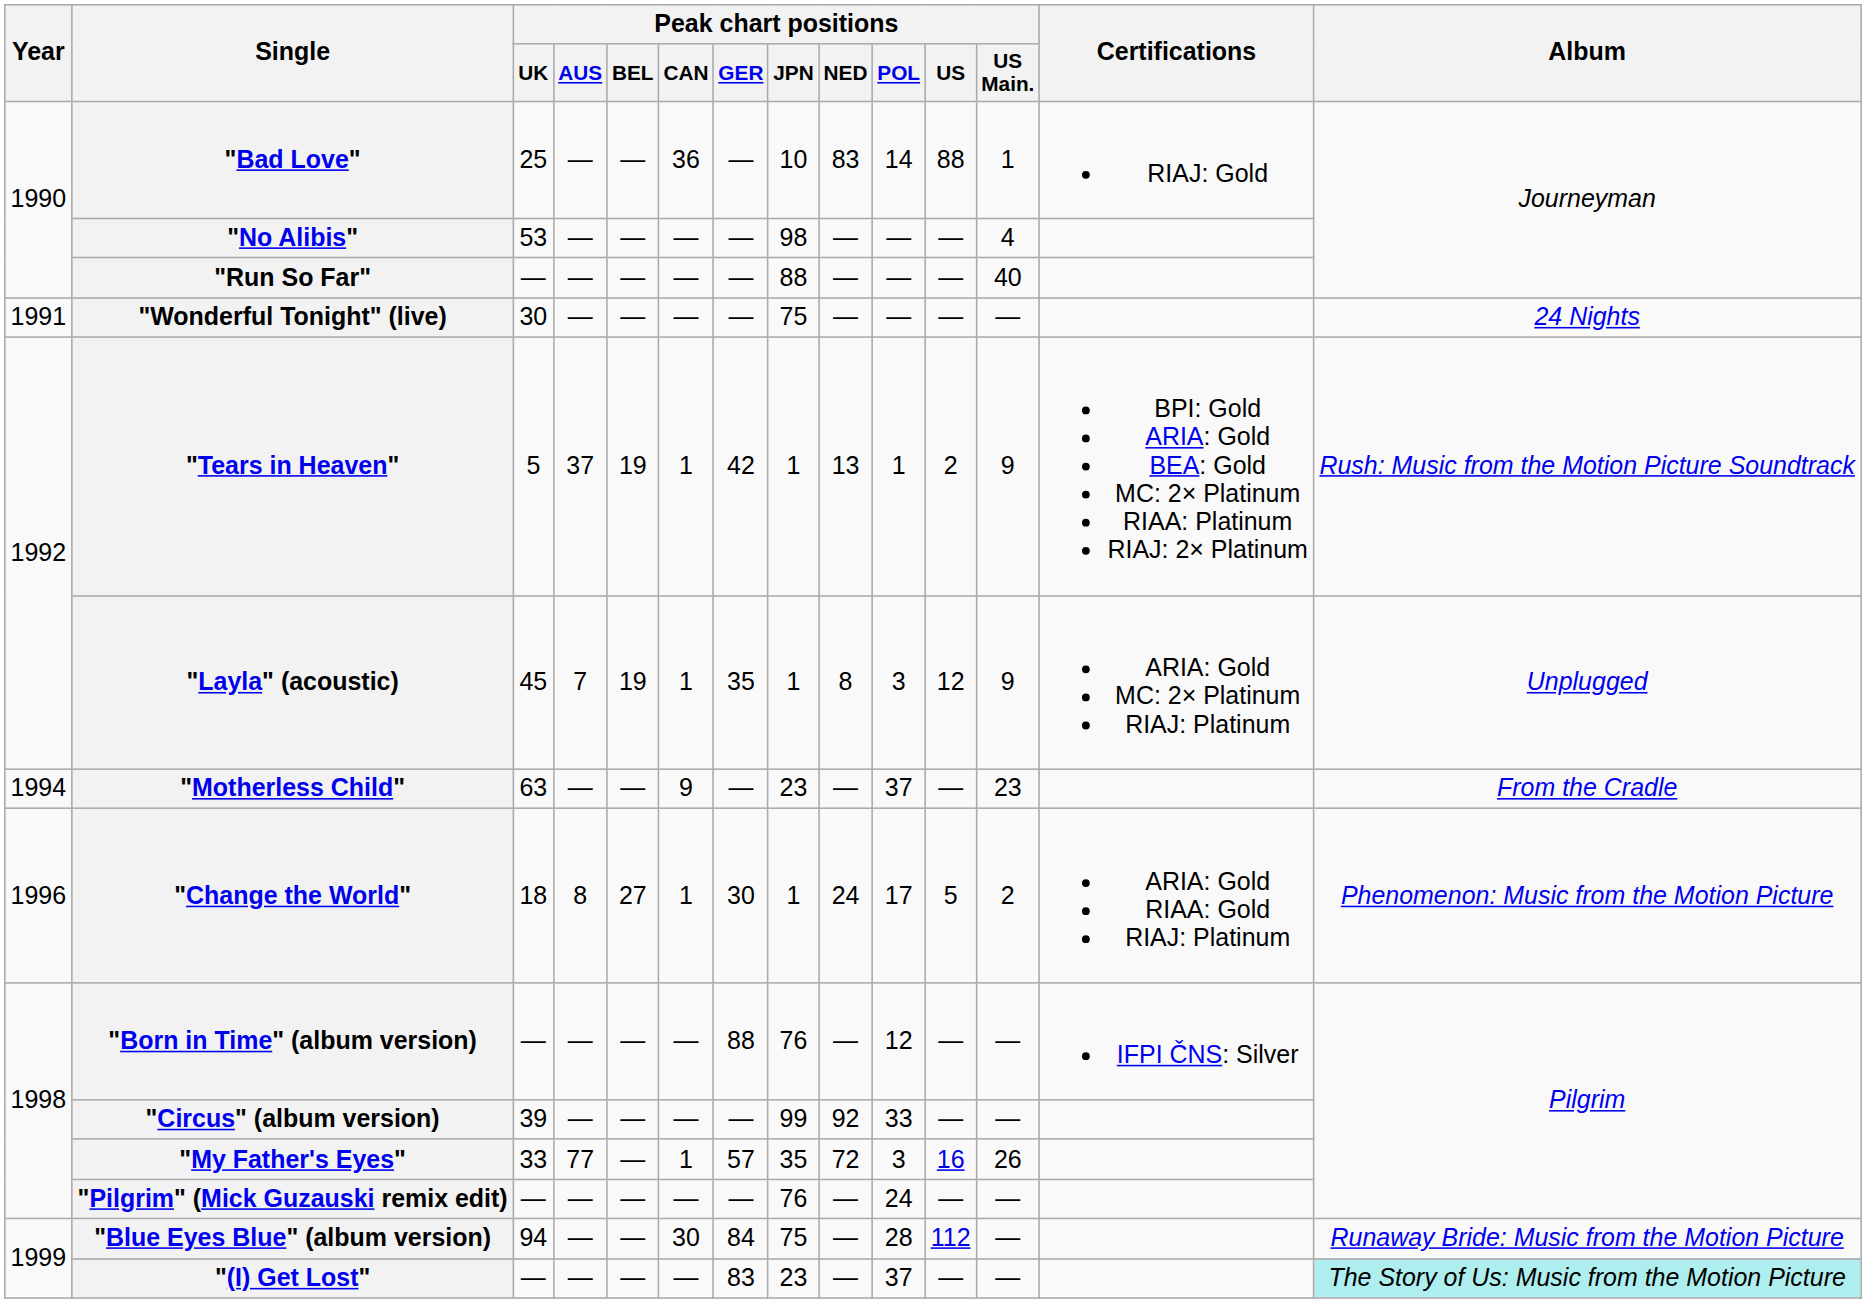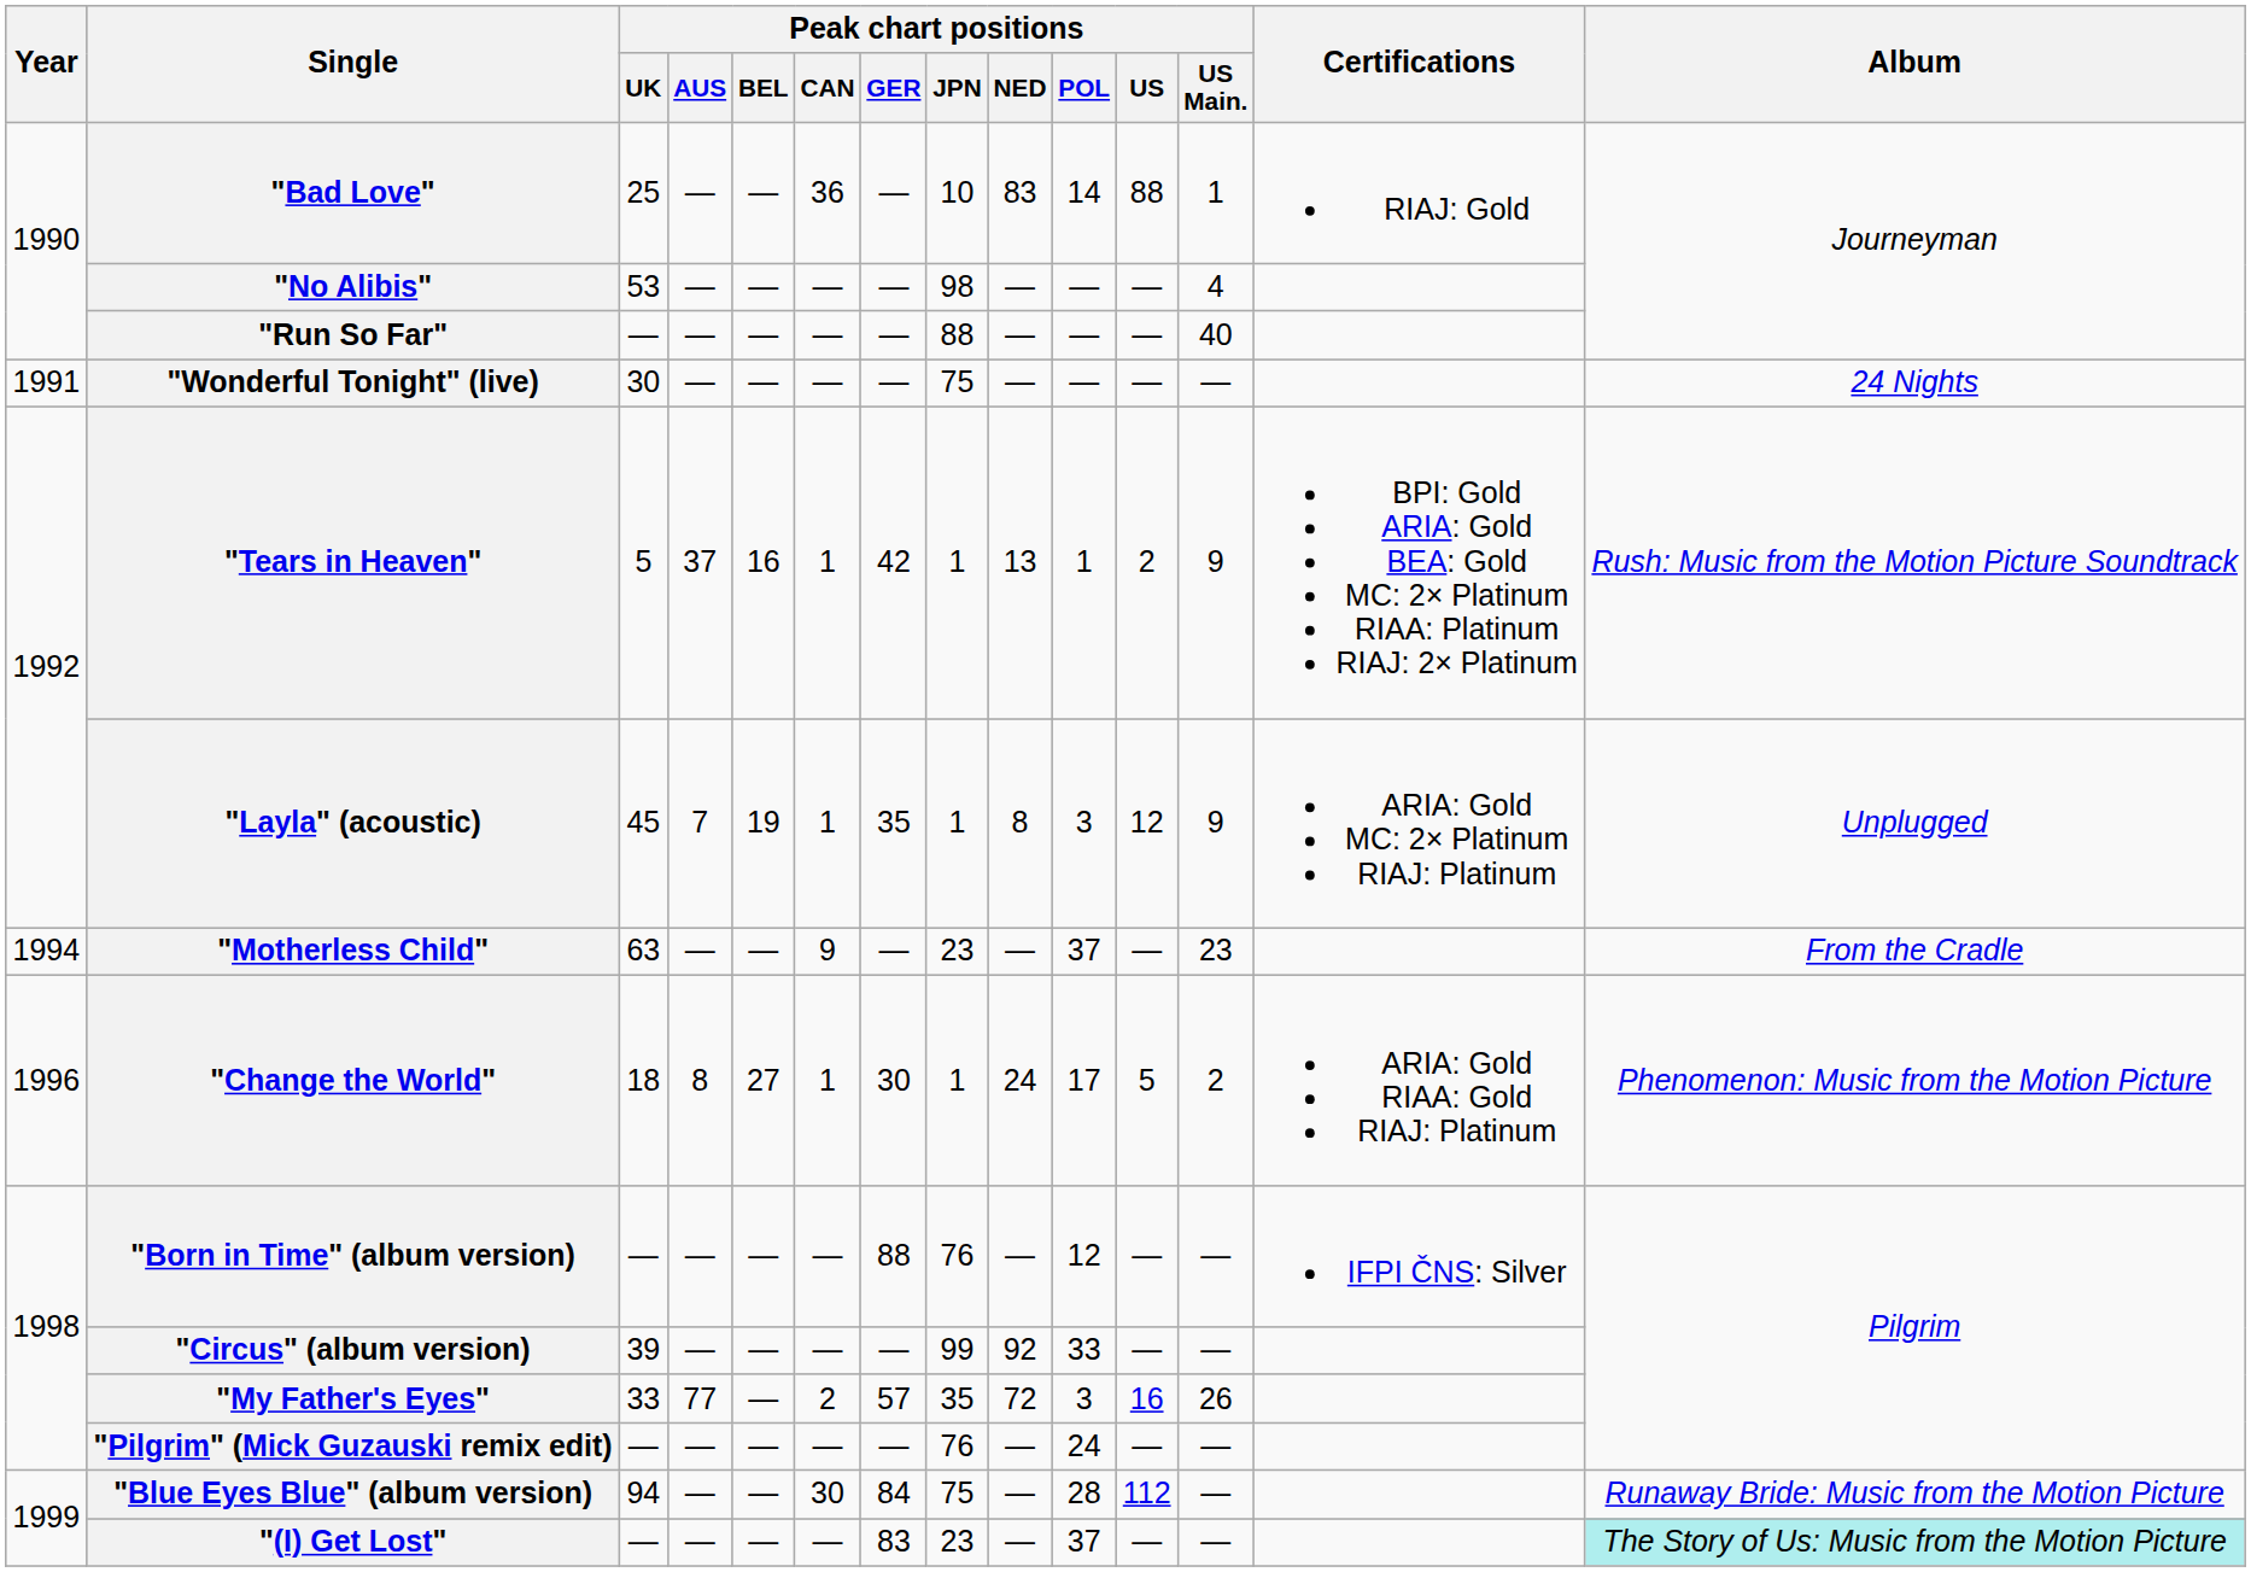 <table class="wikitable plainrowheaders" style="text-align:center;">
 <tr>
 <th rowspan="2">Year</th>
 <th rowspan="2">Single</th>
 <th colspan="10">Peak chart positions</th>
 <th rowspan="2">Certifications<br></th>
 <th rowspan="2">Album</th>
 </tr>
 <tr style="font-size:smaller;">
 <th>UK<br></th>
 <th><a href='#'>AUS</a><br></th>
 <th>BEL<br></th>
 <th>CAN<br></th>
 <th><a href='#'>GER</a><br></th>
 <th>JPN<br></th>
 <th>NED<br></th>
 <th><a href='#'>POL</a><br></th>
 <th>US<br></th>
 <th>US<br>Main.<br></th>
 </tr>
 <tr>
 <td rowspan="3">1990</td>
 <th scope="row">"<a href='#'>Bad Love</a>"<br></th>
 <td>25</td>
 <td>—</td>
 <td>—</td>
 <td>36</td>
 <td>—</td>
 <td>10</td>
 <td>83</td>
 <td>14</td>
 <td>88</td>
 <td>1</td>
 <td><br><ul><li>RIAJ: Gold</li></ul></td>
 <td rowspan="3"><em>Journeyman</em></td>
 </tr>
 <tr>
 <th scope="row">"<a href='#'>No Alibis</a>"<br></th>
 <td>53</td>
 <td>—</td>
 <td>—</td>
 <td>—</td>
 <td>—</td>
 <td>98</td>
 <td>—</td>
 <td>—</td>
 <td>—</td>
 <td>4</td>
 <td></td>
 </tr>
 <tr>
 <th scope="row">"Run So Far"<br></th>
 <td>—</td>
 <td>—</td>
 <td>—</td>
 <td>—</td>
 <td>—</td>
 <td>88</td>
 <td>—</td>
 <td>—</td>
 <td>—</td>
 <td>40</td>
 <td></td>
 </tr>
 <tr>
 <td>1991</td>
 <th scope="row">"Wonderful Tonight" (live)<br></th>
 <td>30</td>
 <td>—</td>
 <td>—</td>
 <td>—</td>
 <td>—</td>
 <td>75</td>
 <td>—</td>
 <td>—</td>
 <td>—</td>
 <td>—</td>
 <td></td>
 <td><em><a href='#'>24 Nights</a></em></td>
 </tr>
 <tr>
 <td rowspan="2">1992</td>
 <th scope="row">"<a href='#'>Tears in Heaven</a>"<br></th>
 <td>5</td>
 <td>37</td>
-<td>19</td>
+<td>16</td>
 <td>1</td>
 <td>42</td>
 <td>1</td>
 <td>13</td>
 <td>1</td>
 <td>2</td>
 <td>9</td>
 <td><br><ul><li>BPI: Gold</li><li><a href='#'>ARIA</a>: Gold</li><li><a href='#'>BEA</a>: Gold</li><li>MC: 2× Platinum</li><li>RIAA: Platinum</li><li>RIAJ: 2× Platinum</li></ul></td>
 <td><em><a href='#'>Rush: Music from the Motion Picture Soundtrack</a></em></td>
 </tr>
 <tr>
 <th scope="row">"<a href='#'>Layla</a>" (acoustic)<br></th>
 <td>45</td>
 <td>7</td>
 <td>19</td>
 <td>1</td>
 <td>35</td>
 <td>1</td>
 <td>8</td>
 <td>3</td>
 <td>12</td>
 <td>9</td>
 <td><br><ul><li>ARIA: Gold</li><li>MC: 2× Platinum</li><li>RIAJ: Platinum</li></ul></td>
 <td><em><a href='#'>Unplugged</a></em></td>
 </tr>
 <tr>
 <td>1994</td>
 <th scope="row">"<a href='#'>Motherless Child</a>"<br></th>
 <td>63</td>
 <td>—</td>
 <td>—</td>
 <td>9</td>
 <td>—</td>
 <td>23</td>
 <td>—</td>
 <td>37</td>
 <td>—</td>
 <td>23</td>
 <td></td>
 <td><em><a href='#'>From the Cradle</a></em></td>
 </tr>
 <tr>
 <td>1996</td>
 <th scope="row">"<a href='#'>Change the World</a>"<br></th>
 <td>18</td>
 <td>8</td>
 <td>27</td>
 <td>1</td>
 <td>30</td>
 <td>1</td>
 <td>24</td>
 <td>17</td>
 <td>5</td>
 <td>2</td>
 <td><br><ul><li>ARIA: Gold</li><li>RIAA: Gold</li><li>RIAJ: Platinum</li></ul></td>
 <td><em><a href='#'>Phenomenon: Music from the Motion Picture</a></em></td>
 </tr>
 <tr>
 <td rowspan="4">1998</td>
 <th scope="row">"<a href='#'>Born in Time</a>" (album version)<br></th>
 <td>—</td>
 <td>—</td>
 <td>—</td>
 <td>—</td>
 <td>88</td>
 <td>76</td>
 <td>—</td>
 <td>12</td>
 <td>—</td>
 <td>—</td>
 <td><br><ul><li><a href='#'>IFPI ČNS</a>: Silver</li></ul></td>
 <td rowspan="4"><em><a href='#'>Pilgrim</a></em></td>
 </tr>
 <tr>
 <th scope="row">"<a href='#'>Circus</a>" (album version)<br></th>
 <td>39</td>
 <td>—</td>
 <td>—</td>
 <td>—</td>
 <td>—</td>
 <td>99</td>
 <td>92</td>
 <td>33</td>
 <td>—</td>
 <td>—</td>
 <td></td>
 </tr>
 <tr>
 <th scope="row">"<a href='#'>My Father's Eyes</a>"<br></th>
 <td>33</td>
 <td>77</td>
 <td>—</td>
-<td>1</td>
+<td>2</td>
 <td>57</td>
 <td>35</td>
 <td>72</td>
 <td>3</td>
 <td><a href='#'>16</a></td>
 <td>26</td>
 <td></td>
 </tr>
 <tr>
 <th scope="row">"<a href='#'>Pilgrim</a>" (<a href='#'>Mick Guzauski</a> remix edit)<br></th>
 <td>—</td>
 <td>—</td>
 <td>—</td>
 <td>—</td>
 <td>—</td>
 <td>76</td>
 <td>—</td>
 <td>24</td>
 <td>—</td>
 <td>—</td>
 <td></td>
 </tr>
 <tr>
 <td rowspan="2">1999</td>
 <th scope="row">"<a href='#'>Blue Eyes Blue</a>" (album version)<br></th>
 <td>94</td>
 <td>—</td>
 <td>—</td>
 <td>30</td>
 <td>84</td>
 <td>75</td>
 <td>—</td>
 <td>28</td>
 <td><a href='#'>112</a></td>
 <td>—</td>
 <td></td>
 <td><em><a href='#'>Runaway Bride: Music from the Motion Picture</a></em></td>
 </tr>
 <tr>
 <th scope="row">"<a href='#'>(I) Get Lost</a>"<br></th>
 <td>—</td>
 <td>—</td>
 <td>—</td>
 <td>—</td>
 <td>83</td>
 <td>23</td>
 <td>—</td>
 <td>37</td>
 <td>—</td>
 <td>—</td>
 <td></td>
 <td style="background: paleturquoise;"><em>The Story of Us: Music from the Motion Picture</em></td>
 </tr>
 </table>
